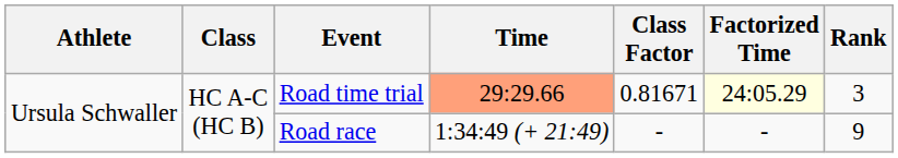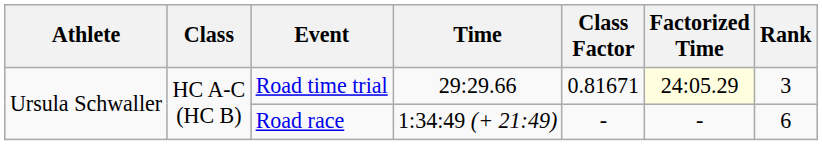 <table class=wikitable style="font-size:90%">
 <tr>
 <th>Athlete</th>
 <th>Class</th>
 <th>Event</th>
 <th>Time</th>
 <th>Class<br>Factor</th>
 <th>Factorized<br>Time</th>
 <th>Rank</th>
 </tr>
 <tr>
 <td rowspan="2">Ursula Schwaller</td>
 <td align="center" rowspan="2">HC A-C<br>(HC B)</td>
 <td><a href='#'>Road time trial</a></td>
-<td align="center" style="background: lightsalmon;">29:29.66</td>
+<td align="center">29:29.66</td>
 <td align="center">0.81671</td>
 <td align="center" style="background: lightyellow;">24:05.29</td>
 <td align="center">3</td>
 </tr>
 <tr>
 <td><a href='#'>Road race</a></td>
 <td align="center">1:34:49 <em>(+ 21:49)</em></td>
 <td align="center">-</td>
 <td align="center">-</td>
-<td align="center">9</td>
+<td align="center">6</td>
 </tr>
 </table>
